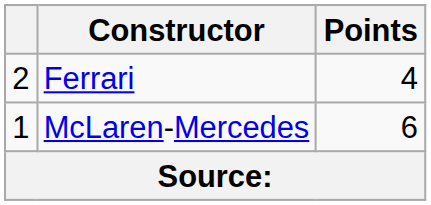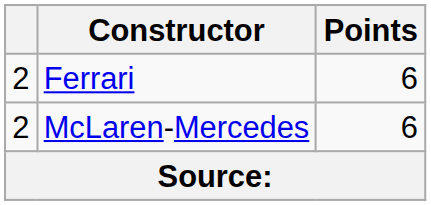 <table class="wikitable" style="font-size: 95%;">
 <tr>
 <th scope="col"></th>
 <th scope="col">Constructor</th>
 <th scope="col">Points</th>
 </tr>
 <tr>
 <td scope="row">2</td>
 <td> <a href='#'>Ferrari</a></td>
-<td style="text-align: right">4</td>
+<td style="text-align: right">6</td>
 </tr>
 <tr>
-<td scope="row">1</td>
+<td scope="row">2</td>
 <td> <a href='#'>McLaren</a>-<a href='#'>Mercedes</a></td>
 <td style="text-align: right">6</td>
 </tr>
 <tr>
 <th colspan=4>Source:</th>
 </tr>
 </table>
